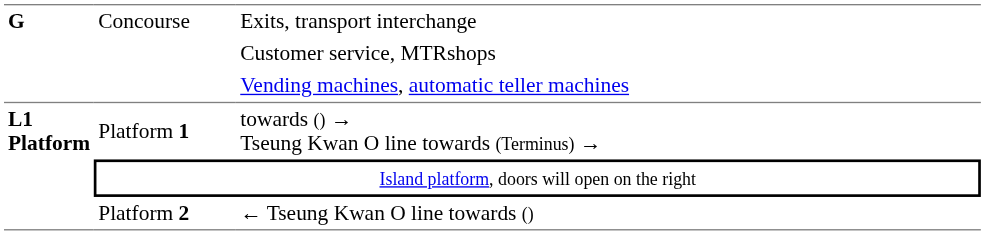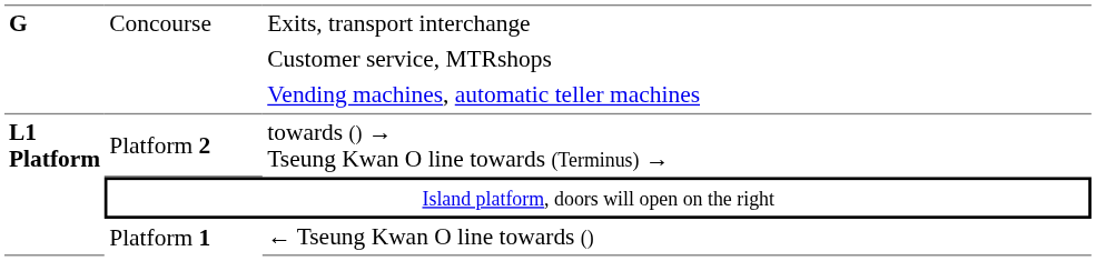 <table border=0 cellspacing=0 cellpadding=3>
 <tr>
 <td style="border-bottom:solid 1px gray;border-top:solid 1px gray;width:50px;vertical-align:top;" rowspan=3><strong>G</strong></td>
 <td style="border-top:solid 1px gray;border-bottom:solid 1px gray;width:100px;vertical-align:top;" rowspan=3>Concourse</td>
 <td style="border-top:solid 1px gray;width:550px;vertical-align:top;">Exits, transport interchange</td>
 </tr>
 <tr>
 <td>Customer service, MTRshops</td>
 </tr>
 <tr>
 <td style="border-bottom:solid 1px gray;"><a href='#'>Vending machines</a>, <a href='#'>automatic teller machines</a></td>
 </tr>
 <tr>
 <td style="border-bottom:solid 1px gray;vertical-align:top;" rowspan=3><strong>L1<br>Platform</strong></td>
-<td>Platform <span><strong>1</strong></span></td>
+<td style="border-bottom:solid 1px gray;">Platform <span><strong>2</strong></span></td>
 <td>  towards  <small>()</small> →<br>  Tseung Kwan O line towards  <small>(Terminus)</small> →</td>
 </tr>
 <tr>
 <td style="border-top:solid 2px black;border-right:solid 2px black;border-left:solid 2px black;border-bottom:solid 2px black;text-align:center;" colspan=2><small><a href='#'>Island platform</a>, doors will open on the right</small></td>
 </tr>
 <tr>
-<td style="border-bottom:solid 1px gray;">Platform <span><strong>2</strong></span></td>
+<td>Platform <span><strong>1</strong></span></td>
 <td style="border-bottom:solid 1px gray;">←  Tseung Kwan O line towards  <small>()</small></td>
 </tr>
 </table>
